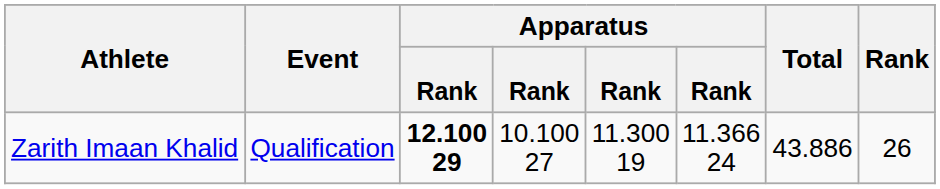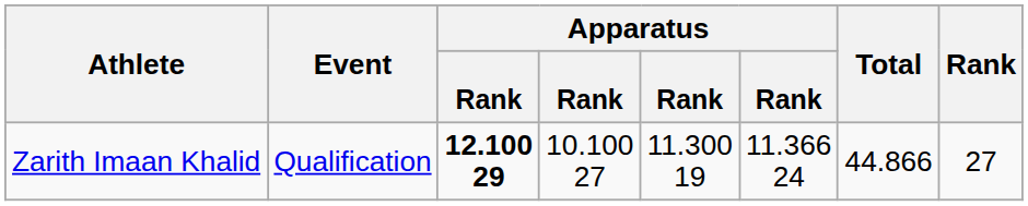 <table class="wikitable" style="font-size:90%">
 <tr>
 <th rowspan=2>Athlete</th>
 <th rowspan=2>Event</th>
 <th colspan =4>Apparatus</th>
 <th rowspan=2>Total</th>
 <th rowspan=2>Rank</th>
 </tr>
 <tr style="font-size:95%">
 <th><br>Rank</th>
 <th><br>Rank</th>
 <th><br>Rank</th>
 <th><br>Rank</th>
 </tr>
 <tr align=center>
 <td rowspan=4 align=left><a href='#'>Zarith Imaan Khalid</a></td>
 <td align=left><a href='#'>Qualification</a></td>
 <td><strong>12.100<br>29</strong></td>
 <td>10.100<br>27</td>
 <td>11.300<br>19</td>
 <td>11.366<br>24</td>
-<td>43.886</td>
-<td>26</td>
+<td>44.866</td>
+<td>27</td>
 </tr>
 </table>
